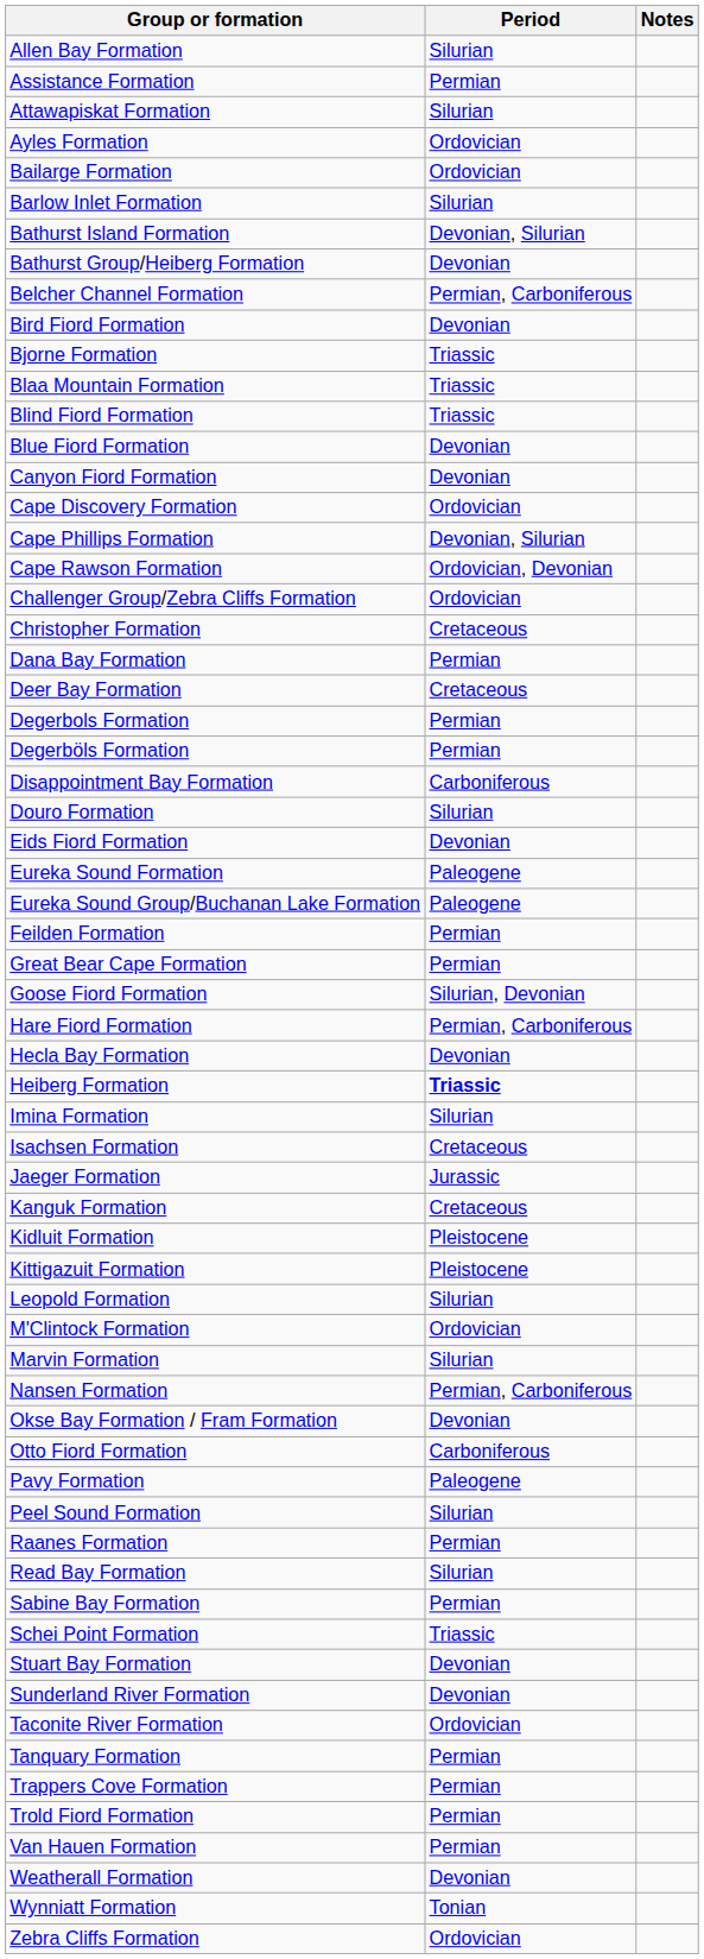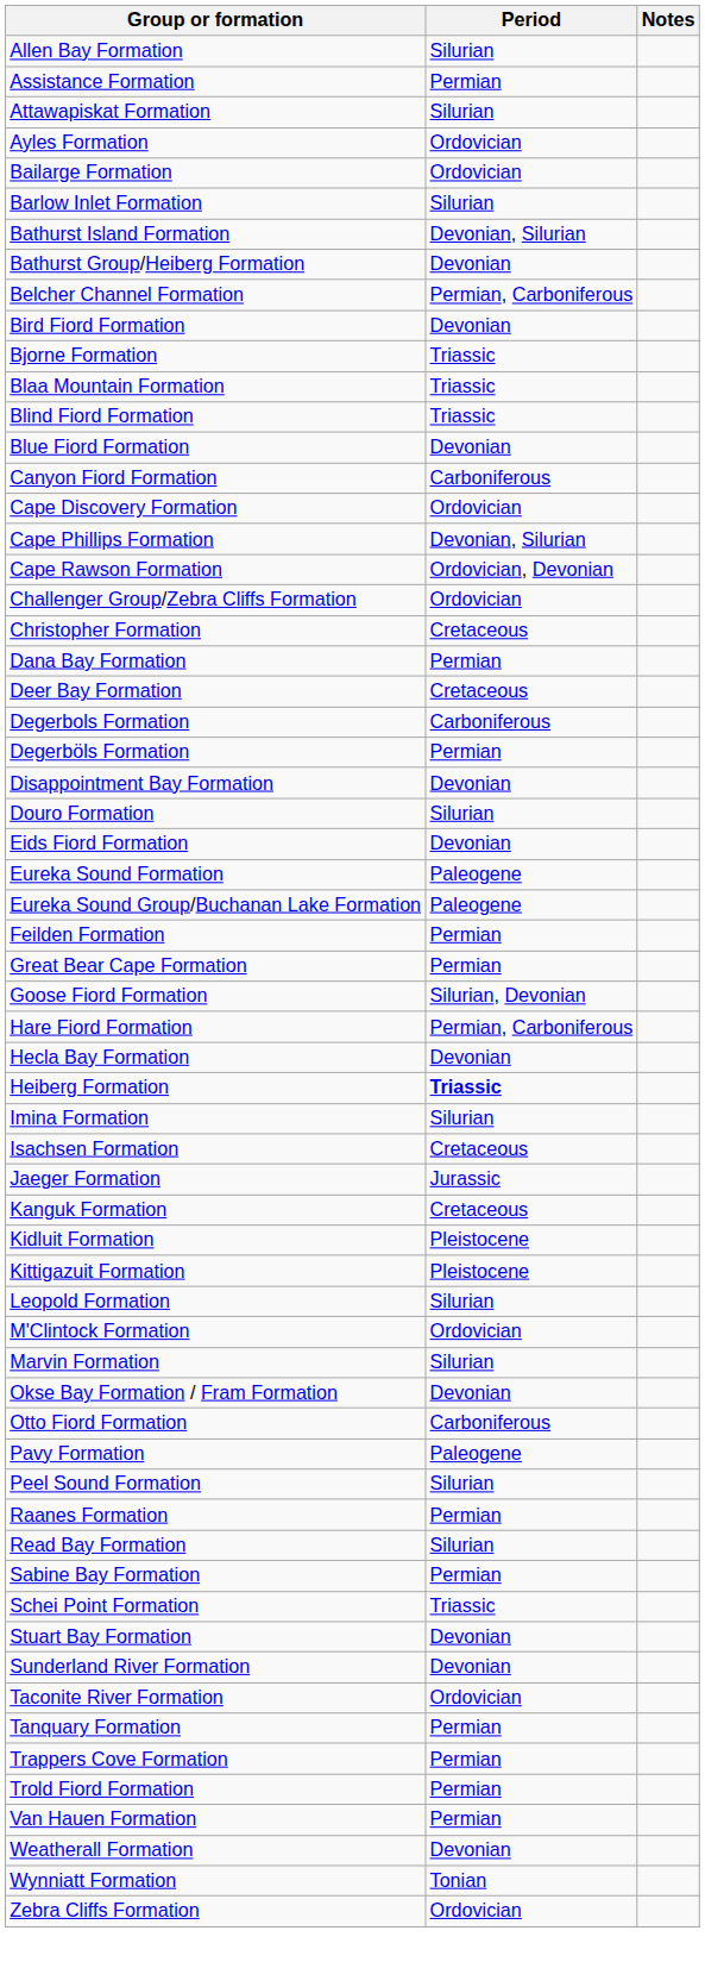 <table class="wikitable sortable">
 <tr>
 <th>Group or formation</th>
 <th>Period</th>
 <th class="unsortable">Notes</th>
 </tr>
 <tr>
 <td><a href='#'>Allen Bay Formation</a></td>
 <td><a href='#'>Silurian</a></td>
 <td></td>
 </tr>
 <tr>
 <td><a href='#'>Assistance Formation</a></td>
 <td><a href='#'>Permian</a></td>
 <td></td>
 </tr>
 <tr>
 <td><a href='#'>Attawapiskat Formation</a></td>
 <td><a href='#'>Silurian</a></td>
 <td></td>
 </tr>
 <tr>
 <td><a href='#'>Ayles Formation</a></td>
 <td><a href='#'>Ordovician</a></td>
 <td></td>
 </tr>
 <tr>
 <td><a href='#'>Bailarge Formation</a></td>
 <td><a href='#'>Ordovician</a></td>
 <td></td>
 </tr>
 <tr>
 <td><a href='#'>Barlow Inlet Formation</a></td>
 <td><a href='#'>Silurian</a></td>
 <td></td>
 </tr>
 <tr>
 <td><a href='#'>Bathurst Island Formation</a></td>
 <td><a href='#'>Devonian</a>, <a href='#'>Silurian</a></td>
 <td></td>
 </tr>
 <tr>
 <td><a href='#'>Bathurst Group</a>/<a href='#'>Heiberg Formation</a></td>
 <td><a href='#'>Devonian</a></td>
 <td></td>
 </tr>
 <tr>
 <td><a href='#'>Belcher Channel Formation</a></td>
 <td><a href='#'>Permian</a>, <a href='#'>Carboniferous</a></td>
 <td></td>
 </tr>
 <tr>
 <td><a href='#'>Bird Fiord Formation</a></td>
 <td><a href='#'>Devonian</a></td>
 <td></td>
 </tr>
 <tr>
 <td><a href='#'>Bjorne Formation</a></td>
 <td><a href='#'>Triassic</a></td>
 <td></td>
 </tr>
 <tr>
 <td><a href='#'>Blaa Mountain Formation</a></td>
 <td><a href='#'>Triassic</a></td>
 <td></td>
 </tr>
 <tr>
 <td><a href='#'>Blind Fiord Formation</a></td>
 <td><a href='#'>Triassic</a></td>
 <td></td>
 </tr>
 <tr>
 <td><a href='#'>Blue Fiord Formation</a></td>
 <td><a href='#'>Devonian</a></td>
 <td></td>
 </tr>
 <tr>
 <td><a href='#'>Canyon Fiord Formation</a></td>
-<td><a href='#'>Devonian</a></td>
+<td><a href='#'>Carboniferous</a></td>
 <td></td>
 </tr>
 <tr>
 <td><a href='#'>Cape Discovery Formation</a></td>
 <td><a href='#'>Ordovician</a></td>
 <td></td>
 </tr>
 <tr>
 <td><a href='#'>Cape Phillips Formation</a></td>
 <td><a href='#'>Devonian</a>, <a href='#'>Silurian</a></td>
 <td></td>
 </tr>
 <tr>
 <td><a href='#'>Cape Rawson Formation</a></td>
 <td><a href='#'>Ordovician</a>, <a href='#'>Devonian</a></td>
 <td></td>
 </tr>
 <tr>
 <td><a href='#'>Challenger Group</a>/<a href='#'>Zebra Cliffs Formation</a></td>
 <td><a href='#'>Ordovician</a></td>
 <td></td>
 </tr>
 <tr>
 <td><a href='#'>Christopher Formation</a></td>
 <td><a href='#'>Cretaceous</a></td>
 <td></td>
 </tr>
 <tr>
 <td><a href='#'>Dana Bay Formation</a></td>
 <td><a href='#'>Permian</a></td>
 <td></td>
 </tr>
 <tr>
 <td><a href='#'>Deer Bay Formation</a></td>
 <td><a href='#'>Cretaceous</a></td>
 <td></td>
 </tr>
 <tr>
 <td><a href='#'>Degerbols Formation</a></td>
-<td><a href='#'>Permian</a></td>
+<td><a href='#'>Carboniferous</a></td>
 <td></td>
 </tr>
 <tr>
 <td><a href='#'>Degerböls Formation</a></td>
 <td><a href='#'>Permian</a></td>
 <td></td>
 </tr>
 <tr>
 <td><a href='#'>Disappointment Bay Formation</a></td>
-<td><a href='#'>Carboniferous</a></td>
+<td><a href='#'>Devonian</a></td>
 <td></td>
 </tr>
 <tr>
 <td><a href='#'>Douro Formation</a></td>
 <td><a href='#'>Silurian</a></td>
 <td></td>
 </tr>
 <tr>
 <td><a href='#'>Eids Fiord Formation</a></td>
 <td><a href='#'>Devonian</a></td>
 <td></td>
 </tr>
 <tr>
 <td><a href='#'>Eureka Sound Formation</a></td>
 <td><a href='#'>Paleogene</a></td>
 <td></td>
 </tr>
 <tr>
 <td><a href='#'>Eureka Sound Group</a>/<a href='#'>Buchanan Lake Formation</a></td>
 <td><a href='#'>Paleogene</a></td>
 <td></td>
 </tr>
 <tr>
 <td><a href='#'>Feilden Formation</a></td>
 <td><a href='#'>Permian</a></td>
 <td></td>
 </tr>
 <tr>
 <td><a href='#'>Great Bear Cape Formation</a></td>
 <td><a href='#'>Permian</a></td>
 <td></td>
 </tr>
 <tr>
 <td><a href='#'>Goose Fiord Formation</a></td>
 <td><a href='#'>Silurian</a>, <a href='#'>Devonian</a></td>
 <td></td>
 </tr>
 <tr>
 <td><a href='#'>Hare Fiord Formation</a></td>
 <td><a href='#'>Permian</a>, <a href='#'>Carboniferous</a></td>
 <td></td>
 </tr>
 <tr>
 <td><a href='#'>Hecla Bay Formation</a></td>
 <td><a href='#'>Devonian</a></td>
 <td></td>
 </tr>
 <tr>
 <td><a href='#'>Heiberg Formation</a></td>
 <td><strong><a href='#'>Triassic</a></strong></td>
 <td></td>
 </tr>
 <tr>
 <td><a href='#'>Imina Formation</a></td>
 <td><a href='#'>Silurian</a></td>
 <td></td>
 </tr>
 <tr>
 <td><a href='#'>Isachsen Formation</a></td>
 <td><a href='#'>Cretaceous</a></td>
 <td></td>
 </tr>
 <tr>
 <td><a href='#'>Jaeger Formation</a></td>
 <td><a href='#'>Jurassic</a></td>
 <td></td>
 </tr>
 <tr>
 <td><a href='#'>Kanguk Formation</a></td>
 <td><a href='#'>Cretaceous</a></td>
 <td></td>
 </tr>
 <tr>
 <td><a href='#'>Kidluit Formation</a></td>
 <td><a href='#'>Pleistocene</a></td>
 <td></td>
 </tr>
 <tr>
 <td><a href='#'>Kittigazuit Formation</a></td>
 <td><a href='#'>Pleistocene</a></td>
 <td></td>
 </tr>
 <tr>
 <td><a href='#'>Leopold Formation</a></td>
 <td><a href='#'>Silurian</a></td>
 <td></td>
 </tr>
 <tr>
 <td><a href='#'>M'Clintock Formation</a></td>
 <td><a href='#'>Ordovician</a></td>
 <td></td>
 </tr>
 <tr>
 <td><a href='#'>Marvin Formation</a></td>
 <td><a href='#'>Silurian</a></td>
 <td></td>
 </tr>
 <tr>
-<td><a href='#'>Nansen Formation</a></td>
-<td><a href='#'>Permian</a>, <a href='#'>Carboniferous</a></td>
-<td></td>
-</tr>
-<tr>
 <td><a href='#'>Okse Bay Formation</a> / <a href='#'>Fram Formation</a></td>
 <td><a href='#'>Devonian</a></td>
 <td></td>
 </tr>
 <tr>
 <td><a href='#'>Otto Fiord Formation</a></td>
 <td><a href='#'>Carboniferous</a></td>
 <td></td>
 </tr>
 <tr>
 <td><a href='#'>Pavy Formation</a></td>
 <td><a href='#'>Paleogene</a></td>
 <td></td>
 </tr>
 <tr>
 <td><a href='#'>Peel Sound Formation</a></td>
 <td><a href='#'>Silurian</a></td>
 <td></td>
 </tr>
 <tr>
 <td><a href='#'>Raanes Formation</a></td>
 <td><a href='#'>Permian</a></td>
 <td></td>
 </tr>
 <tr>
 <td><a href='#'>Read Bay Formation</a></td>
 <td><a href='#'>Silurian</a></td>
 <td></td>
 </tr>
 <tr>
 <td><a href='#'>Sabine Bay Formation</a></td>
 <td><a href='#'>Permian</a></td>
 <td></td>
 </tr>
 <tr>
 <td><a href='#'>Schei Point Formation</a></td>
 <td><a href='#'>Triassic</a></td>
 <td></td>
 </tr>
 <tr>
 <td><a href='#'>Stuart Bay Formation</a></td>
 <td><a href='#'>Devonian</a></td>
 <td></td>
 </tr>
 <tr>
 <td><a href='#'>Sunderland River Formation</a></td>
 <td><a href='#'>Devonian</a></td>
 <td></td>
 </tr>
 <tr>
 <td><a href='#'>Taconite River Formation</a></td>
 <td><a href='#'>Ordovician</a></td>
 <td></td>
 </tr>
 <tr>
 <td><a href='#'>Tanquary Formation</a></td>
 <td><a href='#'>Permian</a></td>
 <td></td>
 </tr>
 <tr>
 <td><a href='#'>Trappers Cove Formation</a></td>
 <td><a href='#'>Permian</a></td>
 <td></td>
 </tr>
 <tr>
 <td><a href='#'>Trold Fiord Formation</a></td>
 <td><a href='#'>Permian</a></td>
 <td></td>
 </tr>
 <tr>
 <td><a href='#'>Van Hauen Formation</a></td>
 <td><a href='#'>Permian</a></td>
 <td></td>
 </tr>
 <tr>
 <td><a href='#'>Weatherall Formation</a></td>
 <td><a href='#'>Devonian</a></td>
 <td></td>
 </tr>
 <tr>
 <td><a href='#'>Wynniatt Formation</a></td>
 <td><a href='#'>Tonian</a></td>
 <td></td>
 </tr>
 <tr>
 <td><a href='#'>Zebra Cliffs Formation</a></td>
 <td><a href='#'>Ordovician</a></td>
 <td></td>
 </tr>
 <tr>
 </tr>
 </table>
